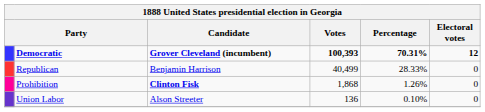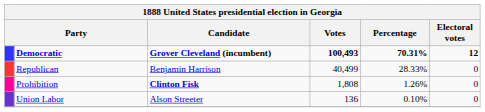 <table class="wikitable" style="font-size: 95%;">
 <tr>
 <th colspan="6">1888 United States presidential election in Georgia</th>
 </tr>
 <tr>
 <th colspan="2" style="width: 15em">Party</th>
 <th style="width: 17em">Candidate</th>
 <th style="width: 5em">Votes</th>
 <th style="width: 7em">Percentage</th>
 <th style="width: 5em">Electoral votes</th>
 </tr>
 <tr>
 <th style="background-color:#3333FF; width: 3px"></th>
 <td style="width: 130px"><strong><a href='#'>Democratic</a></strong></td>
 <td><strong><a href='#'>Grover Cleveland</a> (incumbent)</strong></td>
-<td align="right"><strong>100,393</strong></td>
+<td align="right"><strong>100,493</strong></td>
 <td align="right"><strong>70.31%</strong></td>
 <td align="right"><strong>12</strong></td>
 </tr>
 <tr>
 <th style="background-color:#FF3333; width: 3px"></th>
 <td style="width: 130px"><a href='#'>Republican</a></td>
 <td><a href='#'>Benjamin Harrison</a></td>
 <td align="right">40,499</td>
 <td align="right">28.33%</td>
 <td align="right">0</td>
 </tr>
 <tr>
 <th style="background-color:#f09; width: 3px"></th>
 <td style="width: 130px"><a href='#'>Prohibition</a></td>
 <td><strong><a href='#'>Clinton Fisk</a></strong></td>
-<td align="right">1,868</td>
+<td align="right">1,808</td>
 <td align="right">1.26%</td>
 <td align="right">0</td>
 </tr>
 <tr>
 <th style="background-color:#6633CC; width: 3px"></th>
 <td style="width: 130px"><a href='#'>Union Labor</a></td>
 <td><a href='#'>Alson Streeter</a></td>
 <td align="right">136</td>
 <td align="right">0.10%</td>
 <td align="right">0</td>
 </tr>
 <tr>
 </tr>
 </table>
